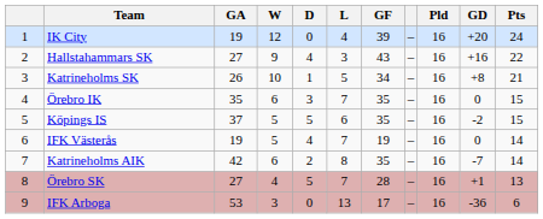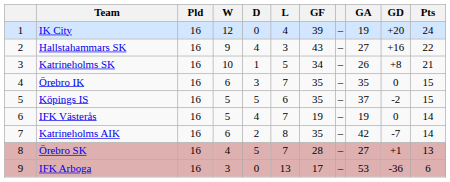 <table class="wikitable" style="text-align: center;">
 <tr>
 <th style="width: 40px;"></th>
 <th style="width: 200px;">Team</th>
-<th style="width: 45px;">GA</th>
+<th style="width: 45px;">Pld</th>
 <th style="width: 35px;">W</th>
 <th style="width: 35px;">D</th>
 <th style="width: 35px;">L</th>
 <th style="width: 45px;">GF</th>
 <th></th>
-<th style="width: 45px;">Pld</th>
+<th style="width: 45px;">GA</th>
 <th style="width: 35px;">GD</th>
 <th style="width: 45px;">Pts</th>
 </tr>
 <tr style="background: #d2e6ff">
 <td>1</td>
 <td style="text-align: left;"><a href='#'>IK City</a></td>
-<td>19</td>
+<td>16</td>
 <td>12</td>
 <td>0</td>
 <td>4</td>
 <td>39</td>
 <td>–</td>
-<td>16</td>
+<td>19</td>
 <td>+20</td>
 <td>24</td>
 </tr>
 <tr>
 <td>2</td>
 <td style="text-align: left;"><a href='#'>Hallstahammars SK</a></td>
-<td>27</td>
+<td>16</td>
 <td>9</td>
 <td>4</td>
 <td>3</td>
 <td>43</td>
 <td>–</td>
-<td>16</td>
+<td>27</td>
 <td>+16</td>
 <td>22</td>
 </tr>
 <tr>
 <td>3</td>
 <td style="text-align: left;"><a href='#'>Katrineholms SK</a></td>
-<td>26</td>
+<td>16</td>
 <td>10</td>
 <td>1</td>
 <td>5</td>
 <td>34</td>
 <td>–</td>
-<td>16</td>
+<td>26</td>
 <td>+8</td>
 <td>21</td>
 </tr>
 <tr>
 <td>4</td>
 <td style="text-align: left;"><a href='#'>Örebro IK</a></td>
-<td>35</td>
+<td>16</td>
 <td>6</td>
 <td>3</td>
 <td>7</td>
 <td>35</td>
 <td>–</td>
-<td>16</td>
+<td>35</td>
 <td>0</td>
 <td>15</td>
 </tr>
 <tr>
 <td>5</td>
 <td style="text-align: left;"><a href='#'>Köpings IS</a></td>
-<td>37</td>
+<td>16</td>
 <td>5</td>
 <td>5</td>
 <td>6</td>
 <td>35</td>
 <td>–</td>
-<td>16</td>
+<td>37</td>
 <td>-2</td>
 <td>15</td>
 </tr>
 <tr>
 <td>6</td>
 <td style="text-align: left;"><a href='#'>IFK Västerås</a></td>
-<td>19</td>
+<td>16</td>
 <td>5</td>
 <td>4</td>
 <td>7</td>
 <td>19</td>
 <td>–</td>
-<td>16</td>
+<td>19</td>
 <td>0</td>
 <td>14</td>
 </tr>
 <tr>
 <td>7</td>
 <td style="text-align: left;"><a href='#'>Katrineholms AIK</a></td>
-<td>42</td>
+<td>16</td>
 <td>6</td>
 <td>2</td>
 <td>8</td>
 <td>35</td>
 <td>–</td>
-<td>16</td>
+<td>42</td>
 <td>-7</td>
 <td>14</td>
 </tr>
 <tr style="background: #deb0b0">
 <td>8</td>
 <td style="text-align: left;"><a href='#'>Örebro SK</a></td>
-<td>27</td>
+<td>16</td>
 <td>4</td>
 <td>5</td>
 <td>7</td>
 <td>28</td>
 <td>–</td>
-<td>16</td>
+<td>27</td>
 <td>+1</td>
 <td>13</td>
 </tr>
 <tr style="background: #deb0b0">
 <td>9</td>
 <td style="text-align: left;"><a href='#'>IFK Arboga</a></td>
-<td>53</td>
+<td>16</td>
 <td>3</td>
 <td>0</td>
 <td>13</td>
 <td>17</td>
 <td>–</td>
-<td>16</td>
+<td>53</td>
 <td>-36</td>
 <td>6</td>
 </tr>
 </table>
